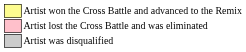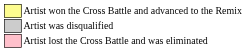 <table class="toccolours" style="font-size: 100%; white-space: nowrap;">
 <tr>
 <td style="background:#FDFC8F; border:1px solid black;">      </td>
 <td>Artist won the Cross Battle and advanced to the Remix</td>
 </tr>
 <tr>
+<td style="background:#CCCCCC; border:1px solid black;">      </td>
+<td>Artist was disqualified</td>
+</tr>
+<tr>
 <td style="background:#FFC0CB; border:1px solid black;">      </td>
 <td>Artist lost the Cross Battle and was eliminated</td>
 </tr>
-<tr>
-<td style="background:#CCCCCC; border:1px solid black;">      </td>
-<td>Artist was disqualified</td>
-</tr>
 </table>
